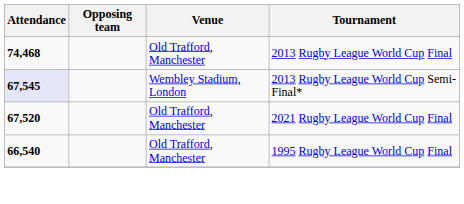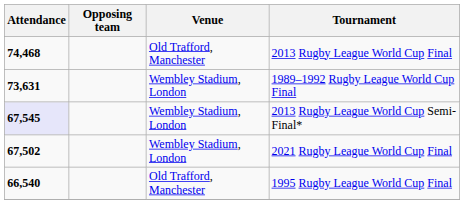 <table class="wikitable">
 <tr>
 <th>Attendance</th>
 <th>Opposing team</th>
 <th>Venue</th>
 <th>Tournament</th>
 </tr>
 <tr>
 <td><strong>74,468</strong></td>
 <td></td>
 <td><a href='#'>Old Trafford</a>, <a href='#'>Manchester</a></td>
 <td><a href='#'>2013</a> <a href='#'>Rugby League World Cup</a> <a href='#'>Final</a></td>
 </tr>
 <tr>
+<td><strong>73,631</strong></td>
+<td></td>
+<td><a href='#'>Wembley Stadium</a>, <a href='#'>London</a></td>
+<td><a href='#'>1989–1992</a> <a href='#'>Rugby League World Cup</a> <a href='#'>Final</a></td>
+</tr>
+<tr>
 <td style="background: lavender;"><strong>67,545</strong></td>
 <td></td>
 <td><a href='#'>Wembley Stadium</a>, <a href='#'>London</a></td>
 <td><a href='#'>2013</a> <a href='#'>Rugby League World Cup</a> Semi-Final*</td>
 </tr>
 <tr>
-<td><strong>67,520</strong></td>
+<td><strong>67,502</strong></td>
 <td></td>
-<td><a href='#'>Old Trafford</a>, <a href='#'>Manchester</a></td>
+<td><a href='#'>Wembley Stadium</a>, <a href='#'>London</a></td>
 <td><a href='#'>2021</a> <a href='#'>Rugby League World Cup</a> <a href='#'>Final</a></td>
 </tr>
 <tr>
 <td><strong>66,540</strong></td>
 <td></td>
 <td><a href='#'>Old Trafford</a>, <a href='#'>Manchester</a></td>
 <td><a href='#'>1995</a> <a href='#'>Rugby League World Cup</a> <a href='#'>Final</a></td>
 </tr>
 <tr>
 </tr>
 </table>
